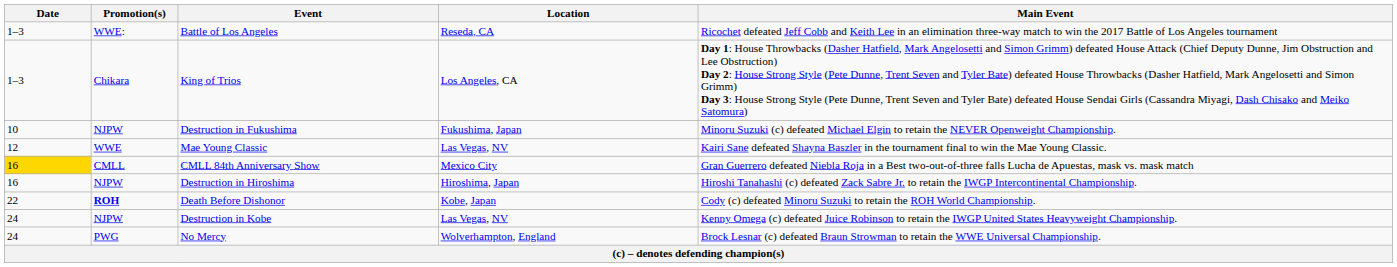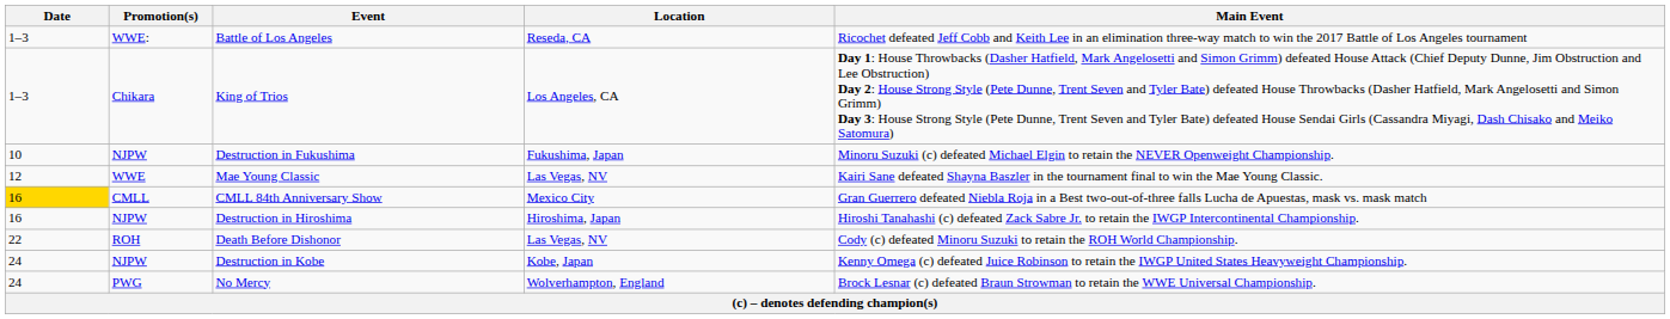 <table class="wikitable" style="width:100%;">
 <tr>
 <th width=5%>Date</th>
 <th width=5%>Promotion(s)</th>
 <th width=15%>Event</th>
 <th width=15%>Location</th>
 <th width=40%>Main Event</th>
 </tr>
 <tr>
 <td>1–3</td>
 <td><a href='#'>WWE</a>:<br></td>
 <td><a href='#'>Battle of Los Angeles</a></td>
 <td><a href='#'>Reseda, CA</a></td>
 <td><a href='#'>Ricochet</a> defeated <a href='#'>Jeff Cobb</a> and <a href='#'>Keith Lee</a> in an elimination three-way match to win the 2017 Battle of Los Angeles tournament</td>
 </tr>
 <tr>
 <td>1–3</td>
 <td><a href='#'>Chikara</a></td>
 <td><a href='#'>King of Trios</a></td>
 <td><a href='#'>Los Angeles</a>, CA</td>
 <td><strong>Day 1</strong>: House Throwbacks (<a href='#'>Dasher Hatfield</a>, <a href='#'>Mark Angelosetti</a> and <a href='#'>Simon Grimm</a>) defeated House Attack (Chief Deputy Dunne, Jim Obstruction and Lee Obstruction)<br><strong>Day 2</strong>: <a href='#'>House Strong Style</a> (<a href='#'>Pete Dunne</a>, <a href='#'>Trent Seven</a> and <a href='#'>Tyler Bate</a>) defeated House Throwbacks (Dasher Hatfield, Mark Angelosetti and Simon Grimm)<br><strong>Day 3</strong>: House Strong Style (Pete Dunne, Trent Seven and Tyler Bate) defeated House Sendai Girls (Cassandra Miyagi, <a href='#'>Dash Chisako</a> and <a href='#'>Meiko Satomura</a>)</td>
 </tr>
 <tr>
 <td>10</td>
 <td><a href='#'>NJPW</a></td>
 <td><a href='#'>Destruction in Fukushima</a></td>
 <td><a href='#'>Fukushima</a>, <a href='#'>Japan</a></td>
 <td><a href='#'>Minoru Suzuki</a> (c) defeated <a href='#'>Michael Elgin</a> to retain the <a href='#'>NEVER Openweight Championship</a>.</td>
 </tr>
 <tr>
 <td>12</td>
 <td><a href='#'>WWE</a></td>
 <td><a href='#'>Mae Young Classic</a></td>
 <td><a href='#'>Las Vegas</a>, <a href='#'>NV</a></td>
 <td><a href='#'>Kairi Sane</a> defeated <a href='#'>Shayna Baszler</a> in the tournament final to win the Mae Young Classic.</td>
 </tr>
 <tr>
 <td style="background: gold;">16</td>
 <td><a href='#'>CMLL</a></td>
 <td><a href='#'>CMLL 84th Anniversary Show</a></td>
 <td><a href='#'>Mexico City</a></td>
 <td><a href='#'>Gran Guerrero</a> defeated <a href='#'>Niebla Roja</a> in a Best two-out-of-three falls Lucha de Apuestas, mask vs. mask match</td>
 </tr>
 <tr>
 <td>16</td>
 <td><a href='#'>NJPW</a></td>
 <td><a href='#'>Destruction in Hiroshima</a></td>
 <td><a href='#'>Hiroshima</a>, <a href='#'>Japan</a></td>
 <td><a href='#'>Hiroshi Tanahashi</a> (c) defeated <a href='#'>Zack Sabre Jr.</a> to retain the <a href='#'>IWGP Intercontinental Championship</a>.</td>
 </tr>
 <tr>
 <td>22</td>
-<td><strong><a href='#'>ROH</a></strong></td>
+<td><a href='#'>ROH</a></td>
 <td><a href='#'>Death Before Dishonor</a></td>
-<td><a href='#'>Kobe</a>, <a href='#'>Japan</a></td>
+<td><a href='#'>Las Vegas</a>, <a href='#'>NV</a></td>
 <td><a href='#'>Cody</a> (c) defeated <a href='#'>Minoru Suzuki</a> to retain the <a href='#'>ROH World Championship</a>.</td>
 </tr>
 <tr>
 <td>24</td>
 <td><a href='#'>NJPW</a></td>
 <td><a href='#'>Destruction in Kobe</a></td>
-<td><a href='#'>Las Vegas</a>, <a href='#'>NV</a></td>
+<td><a href='#'>Kobe</a>, <a href='#'>Japan</a></td>
 <td><a href='#'>Kenny Omega</a> (c) defeated <a href='#'>Juice Robinson</a> to retain the <a href='#'>IWGP United States Heavyweight Championship</a>.</td>
 </tr>
 <tr>
 <td>24</td>
 <td><a href='#'>PWG</a></td>
 <td><a href='#'>No Mercy</a></td>
 <td><a href='#'>Wolverhampton</a>, <a href='#'>England</a></td>
 <td><a href='#'>Brock Lesnar</a> (c) defeated <a href='#'>Braun Strowman</a> to retain the <a href='#'>WWE Universal Championship</a>.</td>
 </tr>
 <tr>
 <th colspan="6">(c) – denotes defending champion(s)</th>
 </tr>
 </table>
